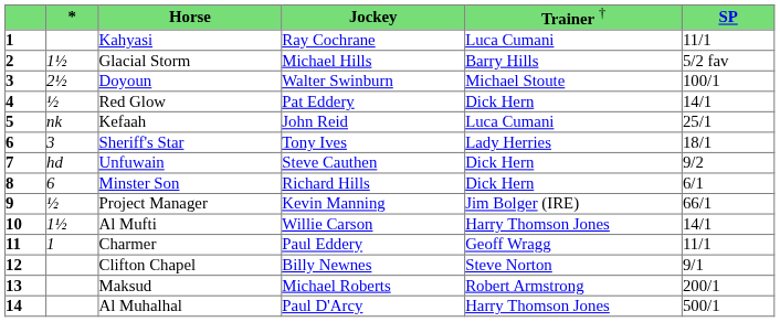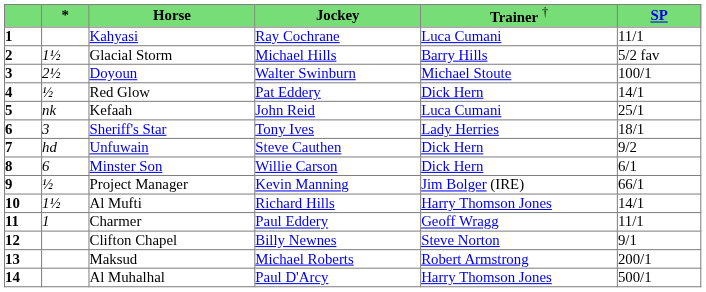 <table border="1" cellpadding="0" style="border-collapse: collapse; font-size:90%">
 <tr bgcolor="#77dd77" align="center">
 <td width="35px"></td>
 <td width="45px"><strong>*</strong></td>
 <td width="160px"><strong>Horse</strong></td>
 <td width="160px"><strong>Jockey</strong></td>
 <td width="190px"><strong>Trainer</strong> <sup>†</sup></td>
 <td width="80px"><strong><a href='#'>SP</a></strong></td>
 </tr>
 <tr>
 <td><strong>1</strong></td>
 <td></td>
 <td><a href='#'>Kahyasi</a></td>
 <td><a href='#'>Ray Cochrane</a></td>
 <td><a href='#'>Luca Cumani</a></td>
 <td>11/1</td>
 </tr>
 <tr>
 <td><strong>2</strong></td>
 <td><em>1½</em></td>
 <td>Glacial Storm</td>
 <td><a href='#'>Michael Hills</a></td>
 <td><a href='#'>Barry Hills</a></td>
 <td>5/2 fav</td>
 </tr>
 <tr>
 <td><strong>3</strong></td>
 <td><em>2½</em></td>
 <td><a href='#'>Doyoun</a></td>
 <td><a href='#'>Walter Swinburn</a></td>
 <td><a href='#'>Michael Stoute</a></td>
 <td>100/1</td>
 </tr>
 <tr>
 <td><strong>4</strong></td>
 <td><em>½</em></td>
 <td>Red Glow</td>
 <td><a href='#'>Pat Eddery</a></td>
 <td><a href='#'>Dick Hern</a></td>
 <td>14/1</td>
 </tr>
 <tr>
 <td><strong>5</strong></td>
 <td><em>nk</em></td>
 <td>Kefaah</td>
 <td><a href='#'>John Reid</a></td>
 <td><a href='#'>Luca Cumani</a></td>
 <td>25/1</td>
 </tr>
 <tr>
 <td><strong>6</strong></td>
 <td><em>3</em></td>
 <td><a href='#'>Sheriff's Star</a></td>
 <td><a href='#'>Tony Ives</a></td>
 <td><a href='#'>Lady Herries</a></td>
 <td>18/1</td>
 </tr>
 <tr>
 <td><strong>7</strong></td>
 <td><em>hd</em></td>
 <td><a href='#'>Unfuwain</a></td>
 <td><a href='#'>Steve Cauthen</a></td>
 <td><a href='#'>Dick Hern</a></td>
 <td>9/2</td>
 </tr>
 <tr>
 <td><strong>8</strong></td>
 <td><em>6</em></td>
 <td><a href='#'>Minster Son</a></td>
-<td><a href='#'>Richard Hills</a></td>
+<td><a href='#'>Willie Carson</a></td>
 <td><a href='#'>Dick Hern</a></td>
 <td>6/1</td>
 </tr>
 <tr>
 <td><strong>9</strong></td>
 <td><em>½</em></td>
 <td>Project Manager</td>
 <td><a href='#'>Kevin Manning</a></td>
 <td><a href='#'>Jim Bolger</a> (IRE)</td>
 <td>66/1</td>
 </tr>
 <tr>
 <td><strong>10</strong></td>
 <td><em>1½</em></td>
 <td>Al Mufti</td>
-<td><a href='#'>Willie Carson</a></td>
+<td><a href='#'>Richard Hills</a></td>
 <td><a href='#'>Harry Thomson Jones</a></td>
 <td>14/1</td>
 </tr>
 <tr>
 <td><strong>11</strong></td>
 <td><em>1</em></td>
 <td>Charmer</td>
 <td><a href='#'>Paul Eddery</a></td>
 <td><a href='#'>Geoff Wragg</a></td>
 <td>11/1</td>
 </tr>
 <tr>
 <td><strong>12</strong></td>
 <td></td>
 <td>Clifton Chapel</td>
 <td><a href='#'>Billy Newnes</a></td>
 <td><a href='#'>Steve Norton</a></td>
 <td>9/1</td>
 </tr>
 <tr>
 <td><strong>13</strong></td>
 <td></td>
 <td>Maksud</td>
 <td><a href='#'>Michael Roberts</a></td>
 <td><a href='#'>Robert Armstrong</a></td>
 <td>200/1</td>
 </tr>
 <tr>
 <td><strong>14</strong></td>
 <td></td>
 <td>Al Muhalhal</td>
 <td><a href='#'>Paul D'Arcy</a></td>
 <td><a href='#'>Harry Thomson Jones</a></td>
 <td>500/1</td>
 </tr>
 </table>
